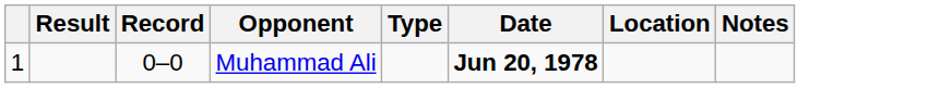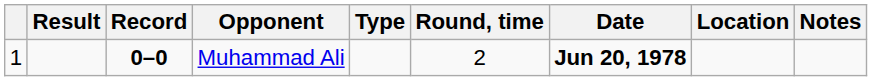 <table class="wikitable" style="text-align:center">
 <tr>
 <th></th>
 <th>Result</th>
 <th>Record</th>
 <th>Opponent</th>
 <th>Type</th>
+<th>Round, time</th>
 <th>Date</th>
 <th>Location</th>
 <th>Notes</th>
 </tr>
 <tr>
 <td>1</td>
 <td></td>
-<td>0–0 </td>
+<td><strong>0–0 </strong></td>
 <td style="text-align:left;"> <a href='#'>Muhammad Ali</a></td>
 <td></td>
+<td>2</td>
 <td><strong>Jun 20, 1978</strong></td>
 <td style="text-align:left;"> </td>
 <td style="text-align:left;"></td>
 </tr>
 </table>
